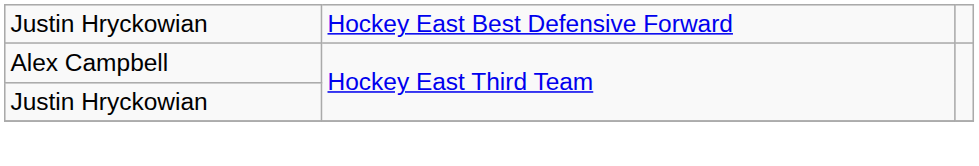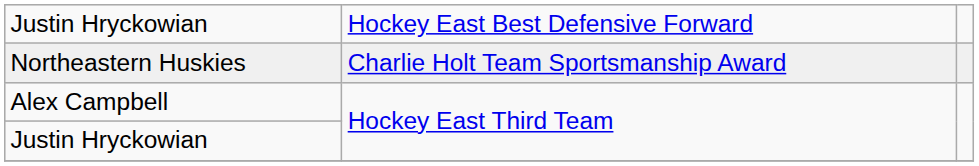 <table class="wikitable" width=40%>
 <tr>
 <td>Justin Hryckowian</td>
 <td><a href='#'>Hockey East Best Defensive Forward</a></td>
+<td></td>
+</tr>
+<tr bgcolor=f0f0f0>
+<td>Northeastern Huskies</td>
+<td><a href='#'>Charlie Holt Team Sportsmanship Award </a></td>
 <td></td>
 </tr>
 <tr>
 <td>Alex Campbell</td>
 <td rowspan=2><a href='#'>Hockey East Third Team</a></td>
 <td rowspan=2></td>
 </tr>
 <tr>
 <td>Justin Hryckowian</td>
 </tr>
 <tr>
 </tr>
 </table>
